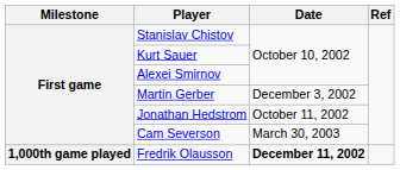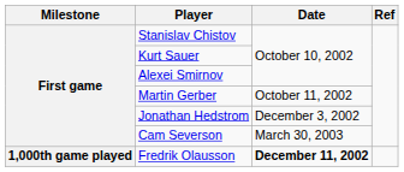 <table class="wikitable">
 <tr>
 <th scope="col">Milestone</th>
 <th scope="col">Player</th>
 <th scope="col">Date</th>
 <th scope="col">Ref</th>
 </tr>
 <tr>
 <th rowspan=6>First game</th>
 <td><a href='#'>Stanislav Chistov</a></td>
 <td rowspan=3>October 10, 2002</td>
 <td rowspan=6></td>
 </tr>
 <tr>
 <td><a href='#'>Kurt Sauer</a></td>
 </tr>
 <tr>
 <td><a href='#'>Alexei Smirnov</a></td>
 </tr>
 <tr>
 <td><a href='#'>Martin Gerber</a></td>
-<td>December 3, 2002</td>
+<td>October 11, 2002</td>
 </tr>
 <tr>
 <td><a href='#'>Jonathan Hedstrom</a></td>
-<td>October 11, 2002</td>
+<td>December 3, 2002</td>
 </tr>
 <tr>
 <td><a href='#'>Cam Severson</a></td>
 <td>March 30, 2003</td>
 </tr>
 <tr>
 <th>1,000th game played</th>
 <td><a href='#'>Fredrik Olausson</a></td>
 <td><strong>December 11, 2002</strong></td>
 <td></td>
 </tr>
 </table>
